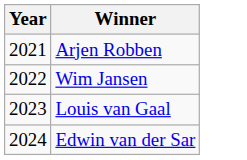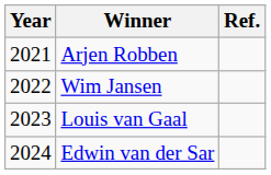 <table class="wikitable">
 <tr>
 <th>Year</th>
 <th>Winner</th>
+<th>Ref.</th>
 </tr>
 <tr>
 <td>2021</td>
 <td> <a href='#'>Arjen Robben</a></td>
+<td></td>
 </tr>
 <tr>
 <td>2022</td>
 <td> <a href='#'>Wim Jansen</a></td>
+<td></td>
 </tr>
 <tr>
 <td>2023</td>
 <td> <a href='#'>Louis van Gaal</a></td>
+<td></td>
 </tr>
 <tr>
 <td>2024</td>
 <td> <a href='#'>Edwin van der Sar</a></td>
+<td></td>
 </tr>
 </table>
